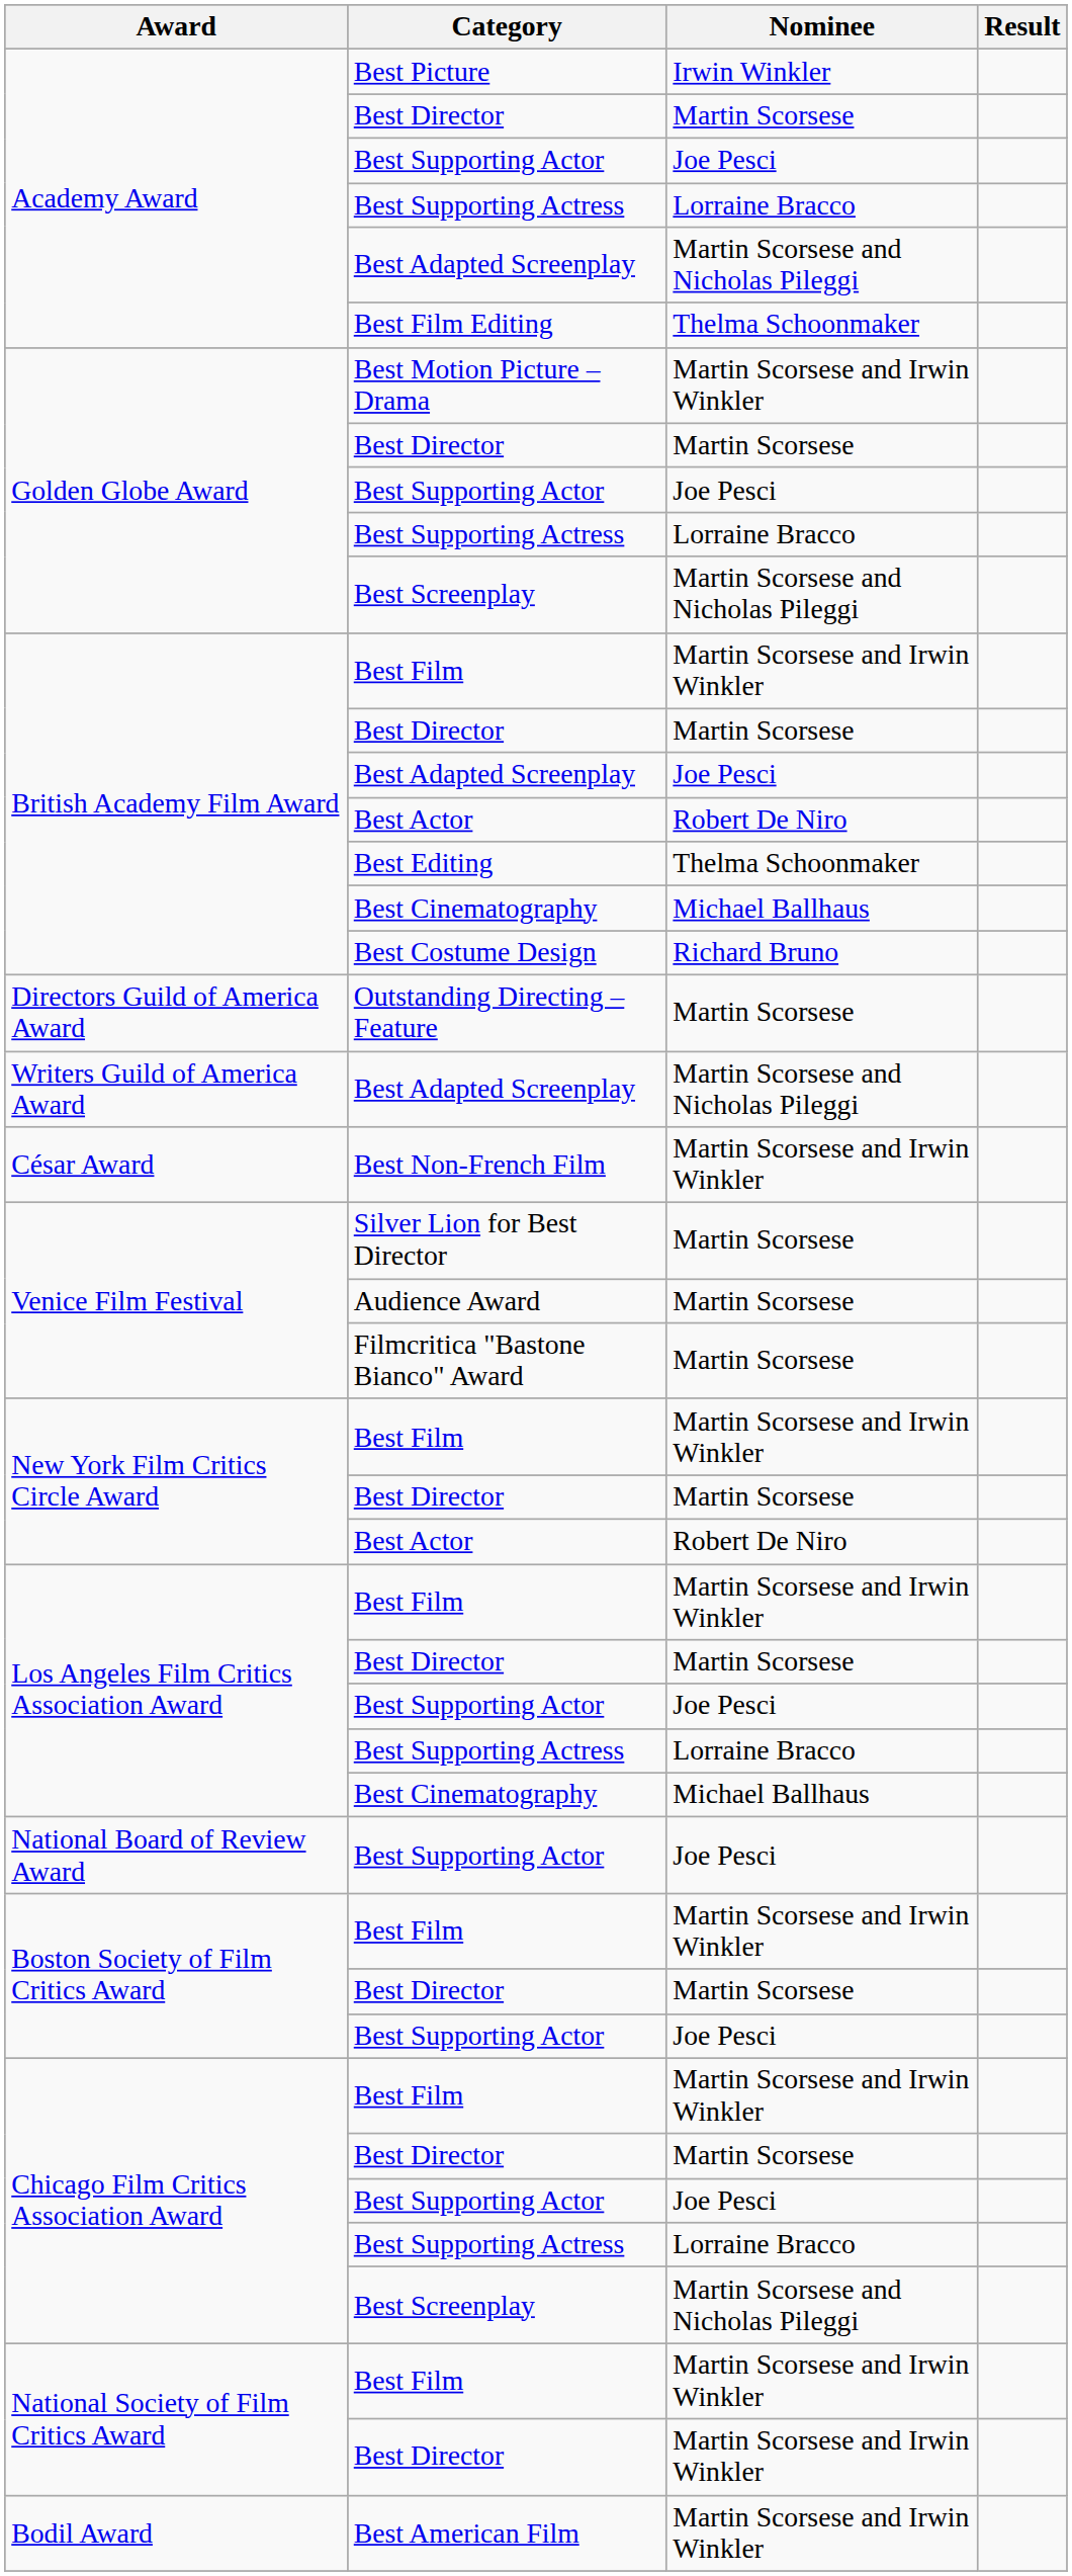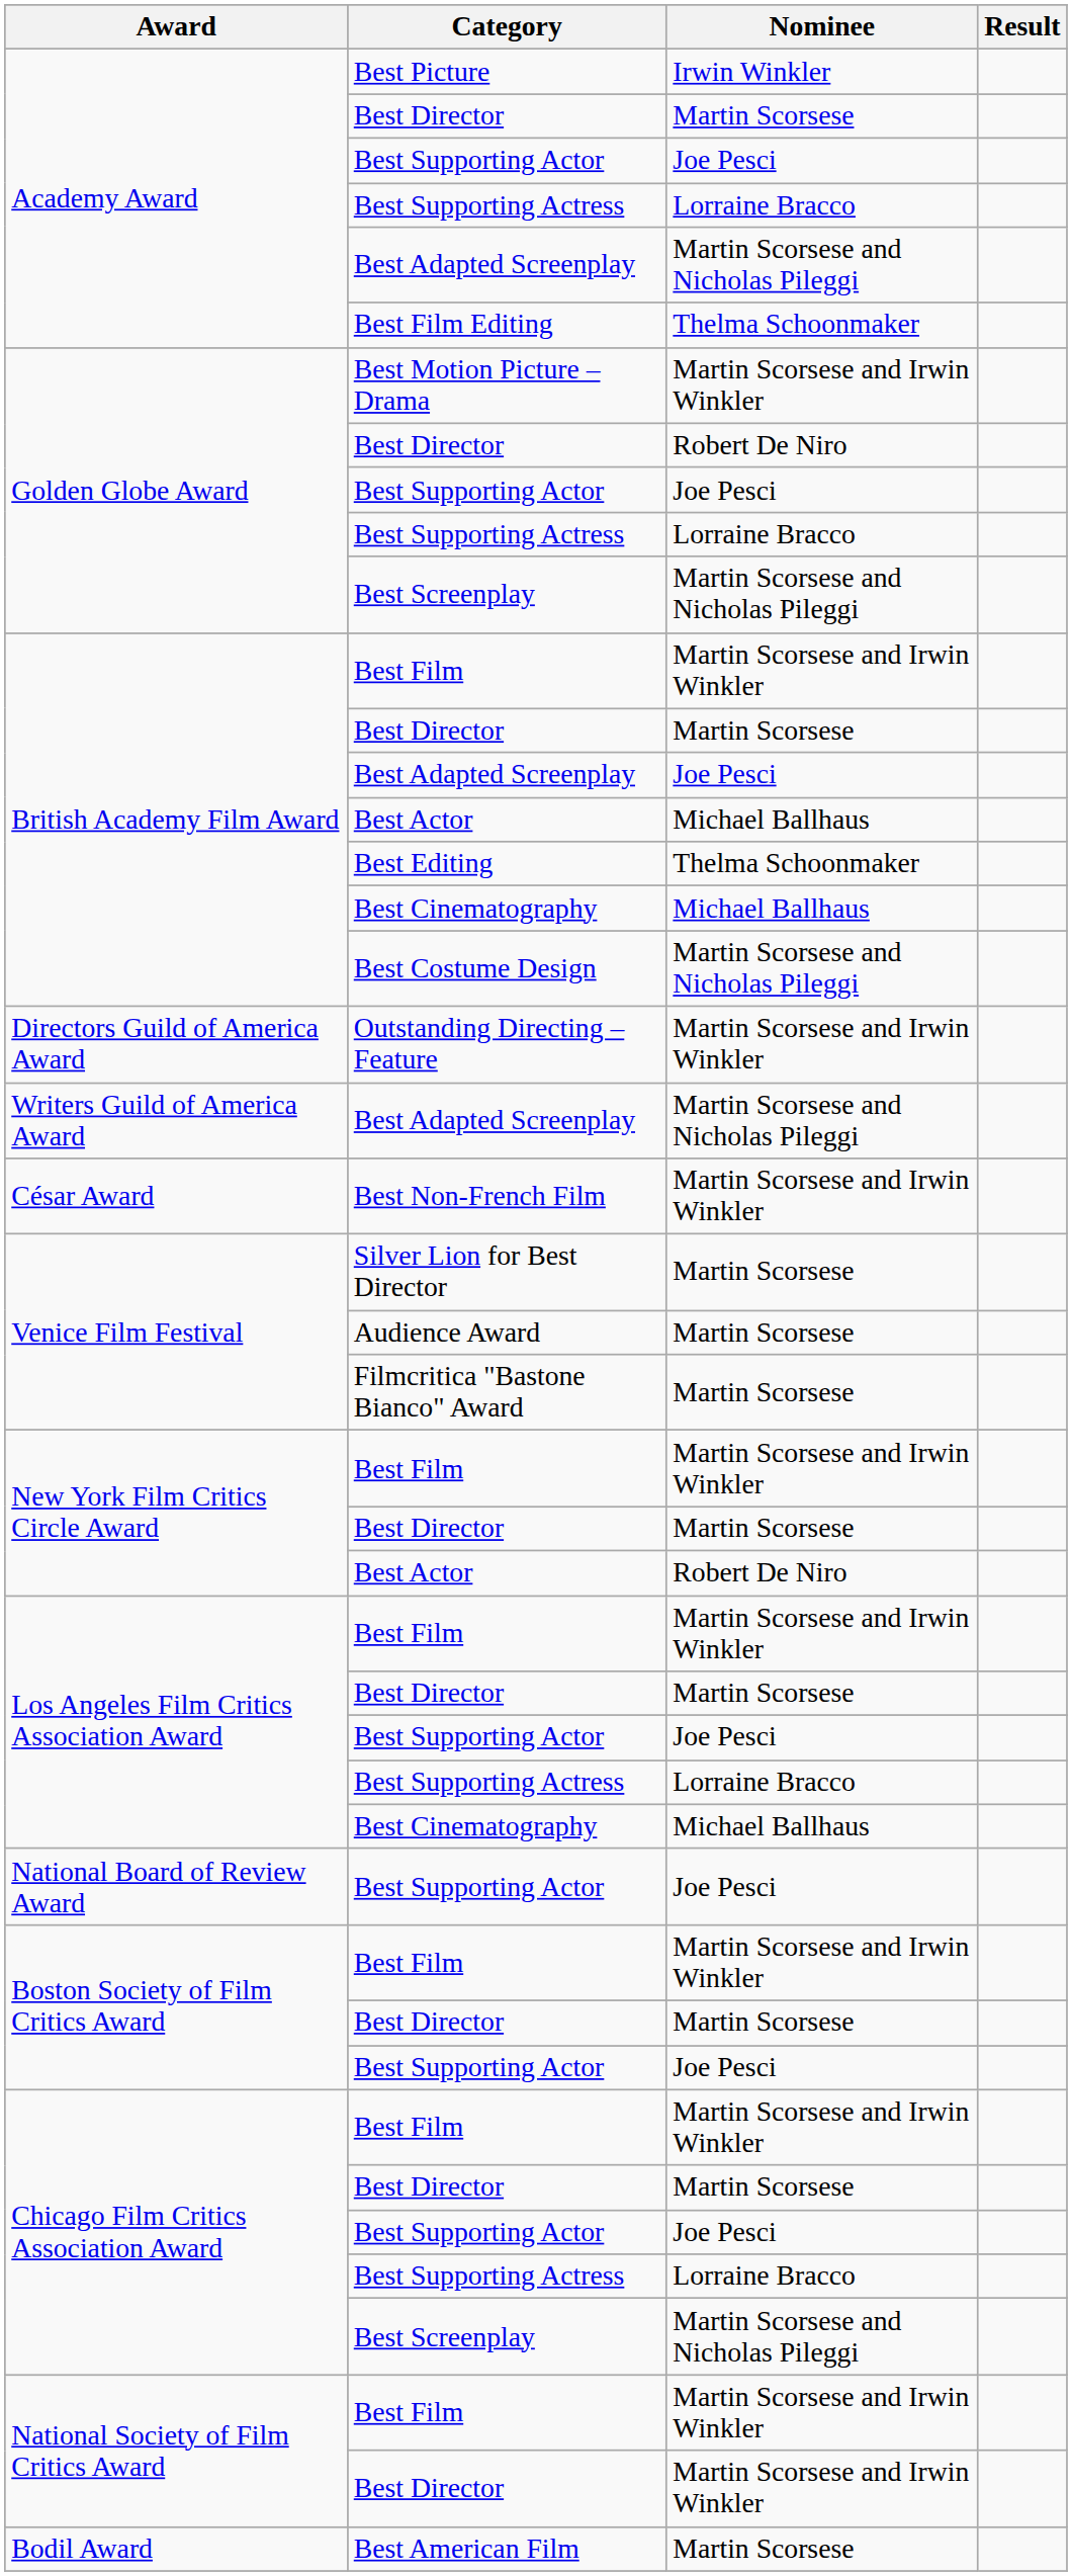 <table class="wikitable">
 <tr>
 <th>Award</th>
 <th>Category</th>
 <th>Nominee</th>
 <th>Result</th>
 </tr>
 <tr>
 <td rowspan="6"><a href='#'>Academy Award</a></td>
 <td><a href='#'>Best Picture</a></td>
 <td><a href='#'>Irwin Winkler</a></td>
 <td></td>
 </tr>
 <tr>
 <td><a href='#'>Best Director</a></td>
 <td><a href='#'>Martin Scorsese</a></td>
 <td></td>
 </tr>
 <tr>
 <td><a href='#'>Best Supporting Actor</a></td>
 <td><a href='#'>Joe Pesci</a></td>
 <td></td>
 </tr>
 <tr>
 <td><a href='#'>Best Supporting Actress</a></td>
 <td><a href='#'>Lorraine Bracco</a></td>
 <td></td>
 </tr>
 <tr>
 <td><a href='#'>Best Adapted Screenplay</a></td>
 <td>Martin Scorsese and <a href='#'>Nicholas Pileggi</a></td>
 <td></td>
 </tr>
 <tr>
 <td><a href='#'>Best Film Editing</a></td>
 <td><a href='#'>Thelma Schoonmaker</a></td>
 <td></td>
 </tr>
 <tr>
 <td rowspan="5"><a href='#'>Golden Globe Award</a></td>
 <td><a href='#'>Best Motion Picture – Drama</a></td>
 <td>Martin Scorsese and Irwin Winkler</td>
 <td></td>
 </tr>
 <tr>
 <td><a href='#'>Best Director</a></td>
-<td>Martin Scorsese</td>
+<td>Robert De Niro</td>
 <td></td>
 </tr>
 <tr>
 <td><a href='#'>Best Supporting Actor</a></td>
 <td>Joe Pesci</td>
 <td></td>
 </tr>
 <tr>
 <td><a href='#'>Best Supporting Actress</a></td>
 <td>Lorraine Bracco</td>
 <td></td>
 </tr>
 <tr>
 <td><a href='#'>Best Screenplay</a></td>
 <td>Martin Scorsese and Nicholas Pileggi</td>
 <td></td>
 </tr>
 <tr>
 <td rowspan="7"><a href='#'>British Academy Film Award</a></td>
 <td><a href='#'>Best Film</a></td>
 <td>Martin Scorsese and Irwin Winkler</td>
 <td></td>
 </tr>
 <tr>
 <td><a href='#'>Best Director</a></td>
 <td>Martin Scorsese</td>
 <td></td>
 </tr>
 <tr>
 <td><a href='#'>Best Adapted Screenplay</a></td>
 <td><a href='#'>Joe Pesci</a></td>
 <td></td>
 </tr>
 <tr>
 <td><a href='#'>Best Actor</a></td>
-<td><a href='#'>Robert De Niro</a></td>
+<td>Michael Ballhaus</td>
 <td></td>
 </tr>
 <tr>
 <td><a href='#'>Best Editing</a></td>
 <td>Thelma Schoonmaker</td>
 <td></td>
 </tr>
 <tr>
 <td><a href='#'>Best Cinematography</a></td>
 <td><a href='#'>Michael Ballhaus</a></td>
 <td></td>
 </tr>
 <tr>
 <td><a href='#'>Best Costume Design</a></td>
-<td><a href='#'>Richard Bruno</a></td>
+<td>Martin Scorsese and <a href='#'>Nicholas Pileggi</a></td>
 <td></td>
 </tr>
 <tr>
 <td><a href='#'>Directors Guild of America Award</a></td>
 <td><a href='#'>Outstanding Directing – Feature</a></td>
-<td>Martin Scorsese</td>
+<td>Martin Scorsese and Irwin Winkler</td>
 <td></td>
 </tr>
 <tr>
 <td><a href='#'>Writers Guild of America Award</a></td>
 <td><a href='#'>Best Adapted Screenplay</a></td>
 <td>Martin Scorsese and Nicholas Pileggi</td>
 <td></td>
 </tr>
 <tr>
 <td><a href='#'>César Award</a></td>
 <td><a href='#'>Best Non-French Film</a></td>
 <td>Martin Scorsese and Irwin Winkler</td>
 <td></td>
 </tr>
 <tr>
 <td rowspan="3"><a href='#'>Venice Film Festival</a></td>
 <td><a href='#'>Silver Lion</a> for Best Director</td>
 <td>Martin Scorsese</td>
 <td></td>
 </tr>
 <tr>
 <td>Audience Award</td>
 <td>Martin Scorsese</td>
 <td></td>
 </tr>
 <tr>
 <td>Filmcritica "Bastone Bianco" Award</td>
 <td>Martin Scorsese</td>
 <td></td>
 </tr>
 <tr>
 <td rowspan="3"><a href='#'>New York Film Critics Circle Award</a></td>
 <td><a href='#'>Best Film</a></td>
 <td>Martin Scorsese and Irwin Winkler</td>
 <td></td>
 </tr>
 <tr>
 <td><a href='#'>Best Director</a></td>
 <td>Martin Scorsese</td>
 <td></td>
 </tr>
 <tr>
 <td><a href='#'>Best Actor</a></td>
 <td>Robert De Niro</td>
 <td></td>
 </tr>
 <tr>
 <td rowspan="5"><a href='#'>Los Angeles Film Critics Association Award</a></td>
 <td><a href='#'>Best Film</a></td>
 <td>Martin Scorsese and Irwin Winkler</td>
 <td></td>
 </tr>
 <tr>
 <td><a href='#'>Best Director</a></td>
 <td>Martin Scorsese</td>
 <td></td>
 </tr>
 <tr>
 <td><a href='#'>Best Supporting Actor</a></td>
 <td>Joe Pesci</td>
 <td></td>
 </tr>
 <tr>
 <td><a href='#'>Best Supporting Actress</a></td>
 <td>Lorraine Bracco</td>
 <td></td>
 </tr>
 <tr>
 <td><a href='#'>Best Cinematography</a></td>
 <td>Michael Ballhaus</td>
 <td></td>
 </tr>
 <tr>
 <td><a href='#'>National Board of Review Award</a></td>
 <td><a href='#'>Best Supporting Actor</a></td>
 <td>Joe Pesci</td>
 <td></td>
 </tr>
 <tr>
 <td rowspan="3"><a href='#'>Boston Society of Film Critics Award</a></td>
 <td><a href='#'>Best Film</a></td>
 <td>Martin Scorsese and Irwin Winkler</td>
 <td></td>
 </tr>
 <tr>
 <td><a href='#'>Best Director</a></td>
 <td>Martin Scorsese</td>
 <td></td>
 </tr>
 <tr>
 <td><a href='#'>Best Supporting Actor</a></td>
 <td>Joe Pesci</td>
 <td></td>
 </tr>
 <tr>
 <td rowspan="5"><a href='#'>Chicago Film Critics Association Award</a></td>
 <td><a href='#'>Best Film</a></td>
 <td>Martin Scorsese and Irwin Winkler</td>
 <td></td>
 </tr>
 <tr>
 <td><a href='#'>Best Director</a></td>
 <td>Martin Scorsese</td>
 <td></td>
 </tr>
 <tr>
 <td><a href='#'>Best Supporting Actor</a></td>
 <td>Joe Pesci</td>
 <td></td>
 </tr>
 <tr>
 <td><a href='#'>Best Supporting Actress</a></td>
 <td>Lorraine Bracco</td>
 <td></td>
 </tr>
 <tr>
 <td><a href='#'>Best Screenplay</a></td>
 <td>Martin Scorsese and Nicholas Pileggi</td>
 <td></td>
 </tr>
 <tr>
 <td rowspan="2"><a href='#'>National Society of Film Critics Award</a></td>
 <td><a href='#'>Best Film</a></td>
 <td>Martin Scorsese and Irwin Winkler</td>
 <td></td>
 </tr>
 <tr>
 <td><a href='#'>Best Director</a></td>
 <td>Martin Scorsese and Irwin Winkler</td>
 <td></td>
 </tr>
 <tr>
 <td><a href='#'>Bodil Award</a></td>
 <td><a href='#'>Best American Film</a></td>
-<td>Martin Scorsese and Irwin Winkler</td>
+<td>Martin Scorsese</td>
 <td></td>
 </tr>
 </table>
